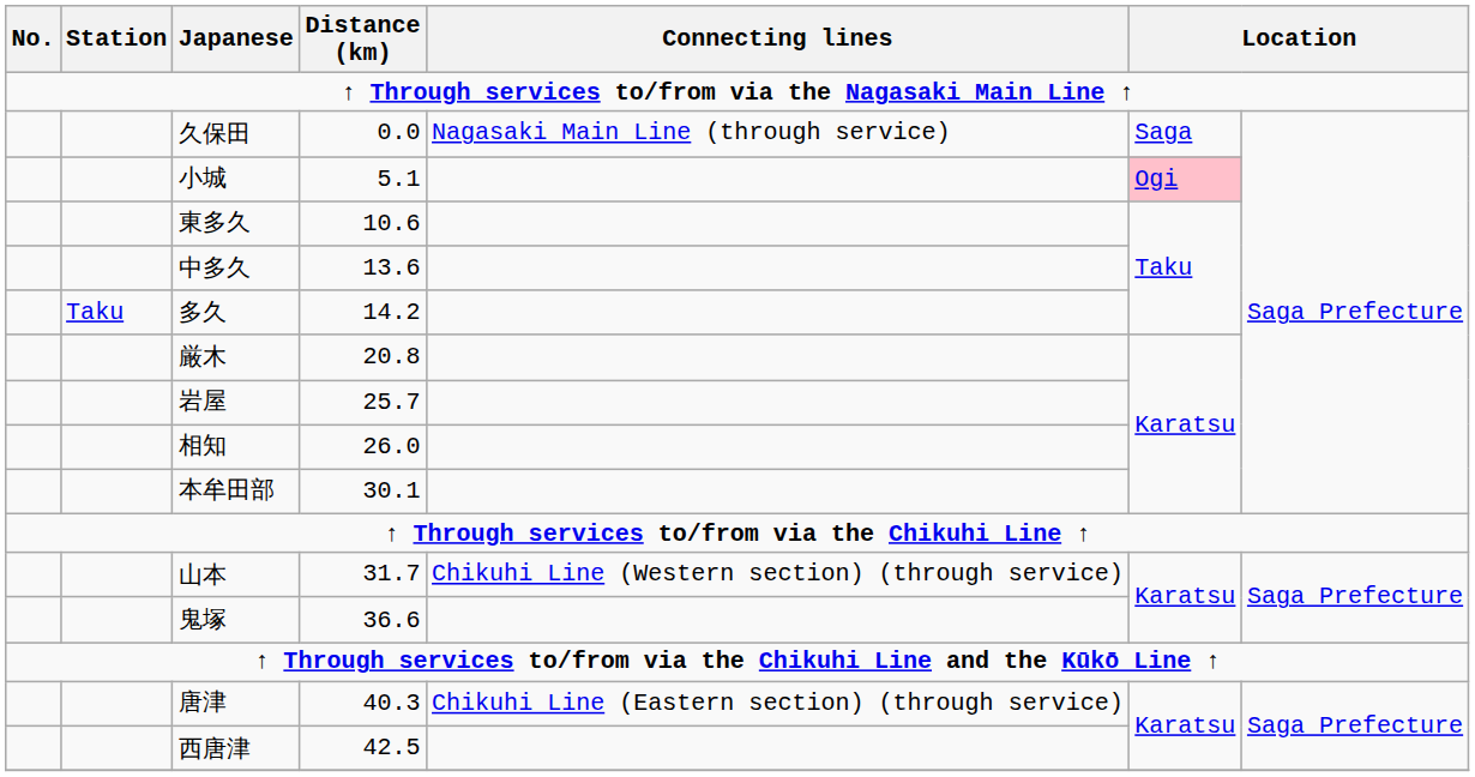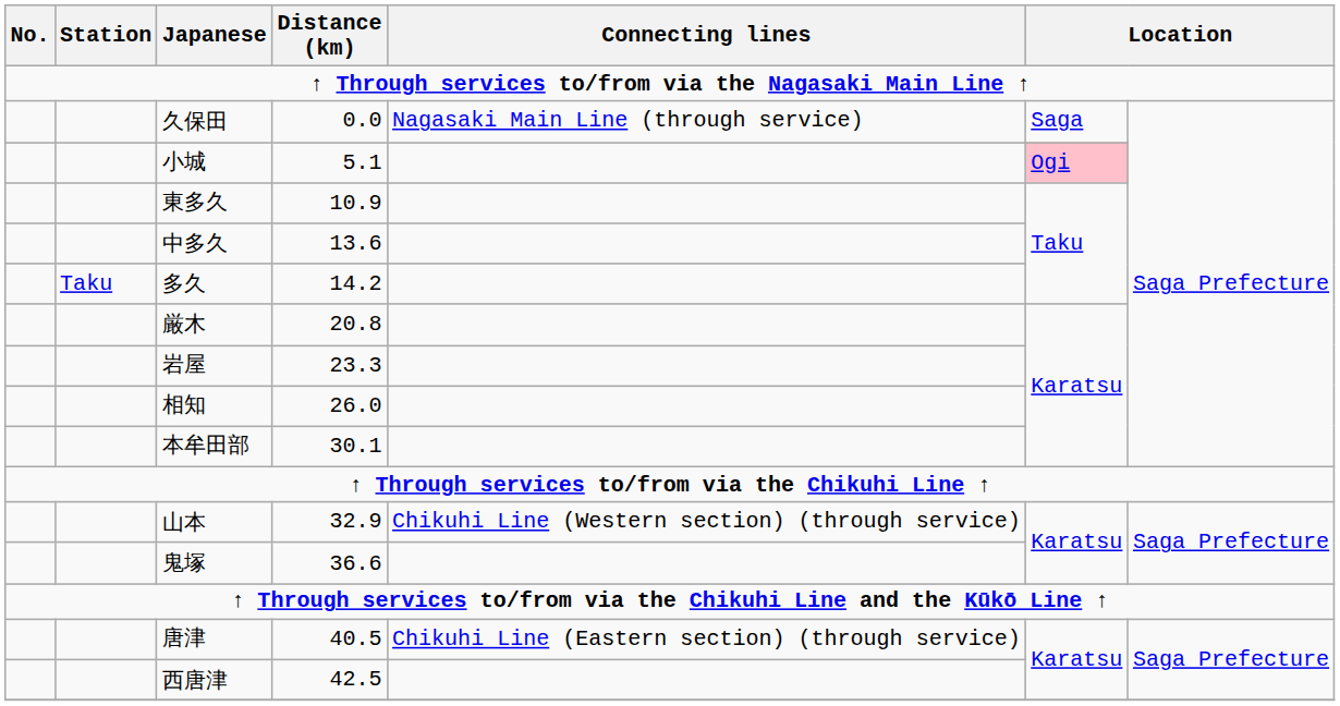 <table class="wikitable">
 <tr>
 <th>No.</th>
 <th>Station</th>
 <th>Japanese</th>
 <th>Distance<br>(km)</th>
 <th>Connecting lines</th>
 <th colspan="2">Location</th>
 </tr>
 <tr>
 <td colspan="7" align="center">↑ <strong><a href='#'>Through services</a> to/from  via the <a href='#'>Nagasaki Main Line</a></strong> ↑</td>
 </tr>
 <tr>
 <td></td>
 <td></td>
 <td>久保田</td>
 <td align="right">0.0</td>
 <td><a href='#'>Nagasaki Main Line</a> (through service)</td>
 <td rowspan="1"><a href='#'>Saga</a></td>
 <td rowspan="9"><a href='#'>Saga Prefecture</a></td>
 </tr>
 <tr>
 <td></td>
 <td></td>
 <td>小城</td>
 <td align="right">5.1</td>
 <td> </td>
 <td rowspan="1" style="background: pink;"><a href='#'>Ogi</a></td>
 </tr>
 <tr>
 <td></td>
 <td></td>
 <td>東多久</td>
-<td align="right">10.6</td>
+<td align="right">10.9</td>
 <td> </td>
 <td rowspan="3"><a href='#'>Taku</a></td>
 </tr>
 <tr>
 <td></td>
 <td></td>
 <td>中多久</td>
 <td align="right">13.6</td>
 <td> </td>
 </tr>
 <tr>
 <td></td>
 <td><a href='#'>Taku</a></td>
 <td>多久</td>
 <td align="right">14.2</td>
 <td> </td>
 </tr>
 <tr>
 <td></td>
 <td></td>
 <td>厳木</td>
 <td align="right">20.8</td>
 <td> </td>
 <td rowspan="4"><a href='#'>Karatsu</a></td>
 </tr>
 <tr>
 <td></td>
 <td></td>
 <td>岩屋</td>
-<td align="right">25.7</td>
+<td align="right">23.3</td>
 <td> </td>
 </tr>
 <tr>
 <td></td>
 <td></td>
 <td>相知</td>
 <td align="right">26.0</td>
 <td> </td>
 </tr>
 <tr>
 <td></td>
 <td></td>
 <td>本牟田部</td>
 <td align="right">30.1</td>
 <td> </td>
 </tr>
 <tr>
 <td colspan="7" align="center">↑ <strong><a href='#'>Through services</a> to/from  via the <a href='#'>Chikuhi Line</a></strong> ↑</td>
 </tr>
 <tr>
 <td></td>
 <td></td>
 <td>山本</td>
-<td align="right">31.7</td>
+<td align="right">32.9</td>
 <td><a href='#'>Chikuhi Line</a> (Western section) (through service)</td>
 <td rowspan="2"><a href='#'>Karatsu</a></td>
 <td rowspan="2"><a href='#'>Saga Prefecture</a></td>
 </tr>
 <tr>
 <td></td>
 <td></td>
 <td>鬼塚</td>
 <td align="right">36.6</td>
 <td> </td>
 </tr>
 <tr>
 <td colspan="7" align="center">↑ <strong><a href='#'>Through services</a> to/from  via the <a href='#'>Chikuhi Line</a> and the <a href='#'>Kūkō Line</a></strong> ↑</td>
 </tr>
 <tr>
 <td></td>
 <td></td>
 <td>唐津</td>
-<td align="right">40.3</td>
+<td align="right">40.5</td>
 <td><a href='#'>Chikuhi Line</a> (Eastern section) (through service)</td>
 <td rowspan="2"><a href='#'>Karatsu</a></td>
 <td rowspan="2"><a href='#'>Saga Prefecture</a></td>
 </tr>
 <tr>
 <td></td>
 <td></td>
 <td>西唐津</td>
 <td align="right">42.5</td>
 <td> </td>
 </tr>
 <tr>
 </tr>
 </table>
